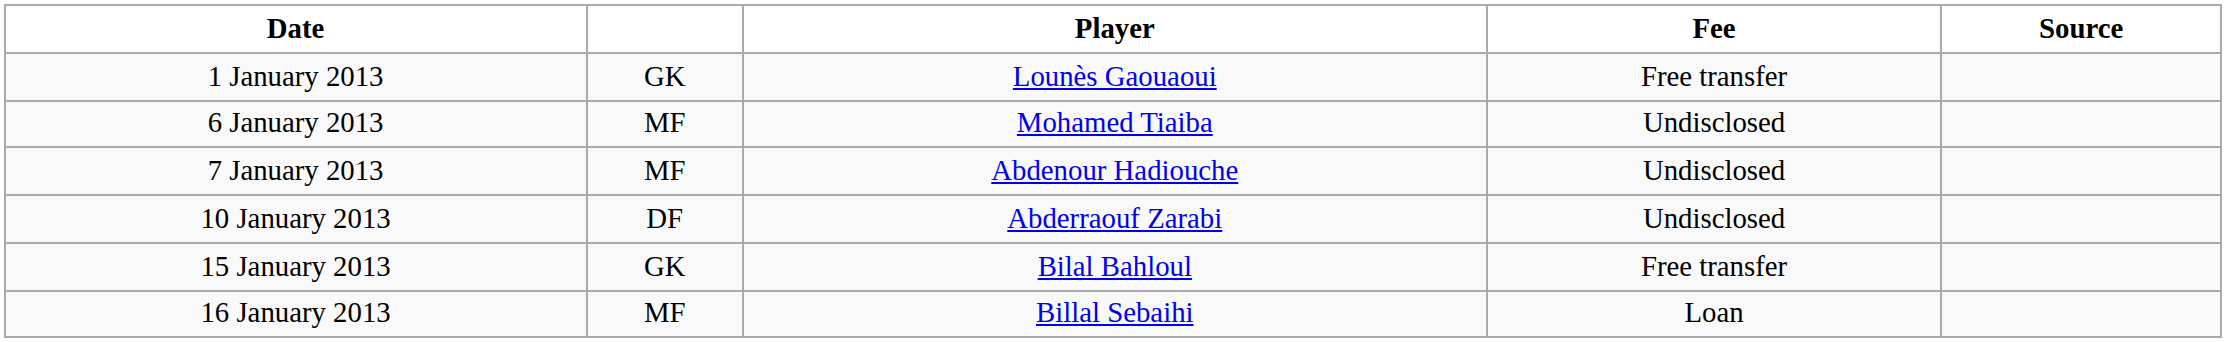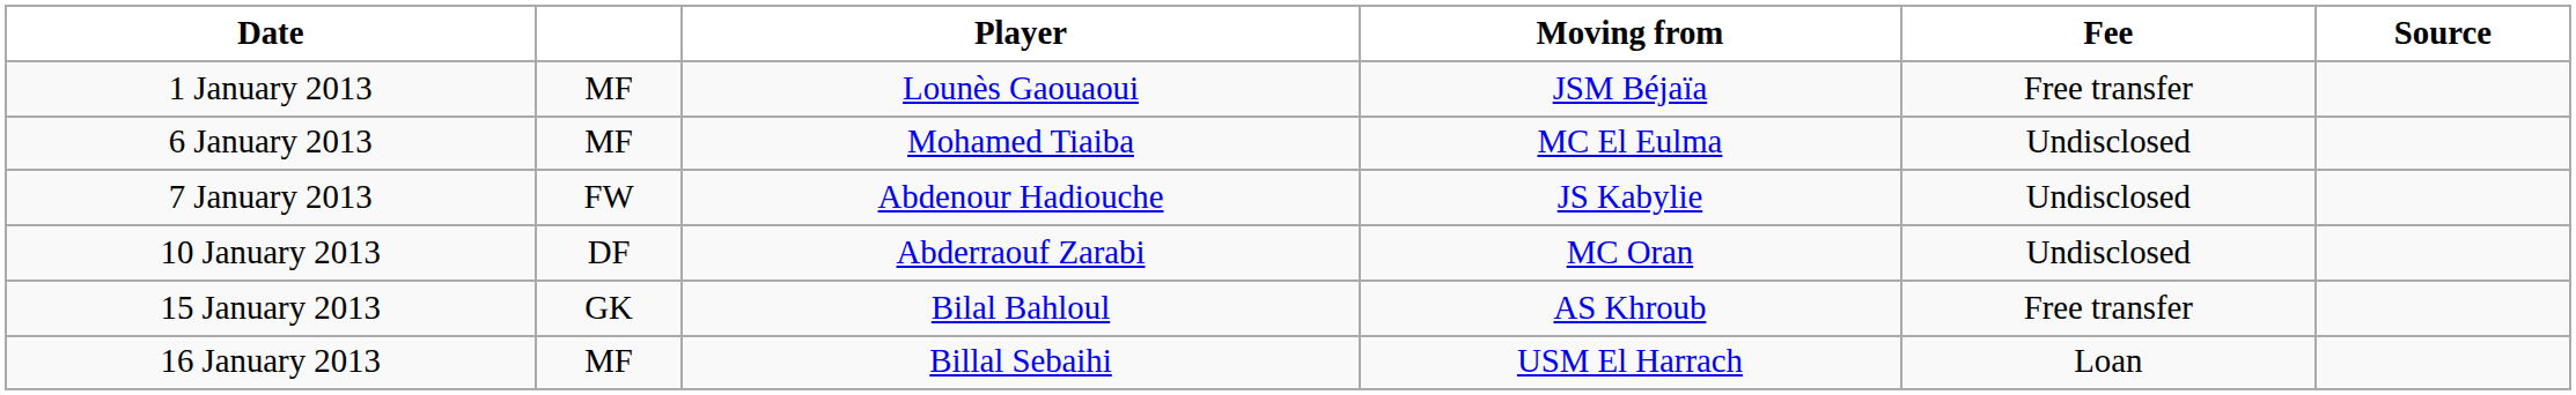 <table class="wikitable sortable" style="width:70%; text-align:center; font-size:90%; text-align:centre;">
 <tr>
 <th style="background:white; color:black; text-align:center;">Date</th>
 <th style="background:white; color:black; text-align:center;"></th>
 <th style="background:white; color:black; text-align:center;">Player</th>
+<th style="background:white; color:black; text-align:center;">Moving from</th>
 <th style="background:white; color:black; text-align:center;">Fee</th>
 <th style="background:white; color:black; text-align:center;">Source</th>
 </tr>
 <tr>
 <td>1 January 2013</td>
-<td>GK</td>
+<td>MF</td>
 <td> <a href='#'>Lounès Gaouaoui</a></td>
+<td><a href='#'>JSM Béjaïa</a></td>
 <td>Free transfer</td>
 <td></td>
 </tr>
 <tr>
 <td>6 January 2013</td>
 <td>MF</td>
 <td> <a href='#'>Mohamed Tiaiba</a></td>
+<td><a href='#'>MC El Eulma</a></td>
 <td>Undisclosed</td>
 <td></td>
 </tr>
 <tr>
 <td>7 January 2013</td>
-<td>MF</td>
+<td>FW</td>
 <td> <a href='#'>Abdenour Hadiouche</a></td>
+<td><a href='#'>JS Kabylie</a></td>
 <td>Undisclosed</td>
 <td></td>
 </tr>
 <tr>
 <td>10 January 2013</td>
 <td>DF</td>
 <td> <a href='#'>Abderraouf Zarabi</a></td>
+<td><a href='#'>MC Oran</a></td>
 <td>Undisclosed</td>
 <td></td>
 </tr>
 <tr>
 <td>15 January 2013</td>
 <td>GK</td>
 <td> <a href='#'>Bilal Bahloul</a></td>
+<td><a href='#'>AS Khroub</a></td>
 <td>Free transfer</td>
 <td></td>
 </tr>
 <tr>
 <td>16 January 2013</td>
 <td>MF</td>
 <td> <a href='#'>Billal Sebaihi</a></td>
+<td><a href='#'>USM El Harrach</a></td>
 <td>Loan</td>
 <td></td>
 </tr>
 </table>
